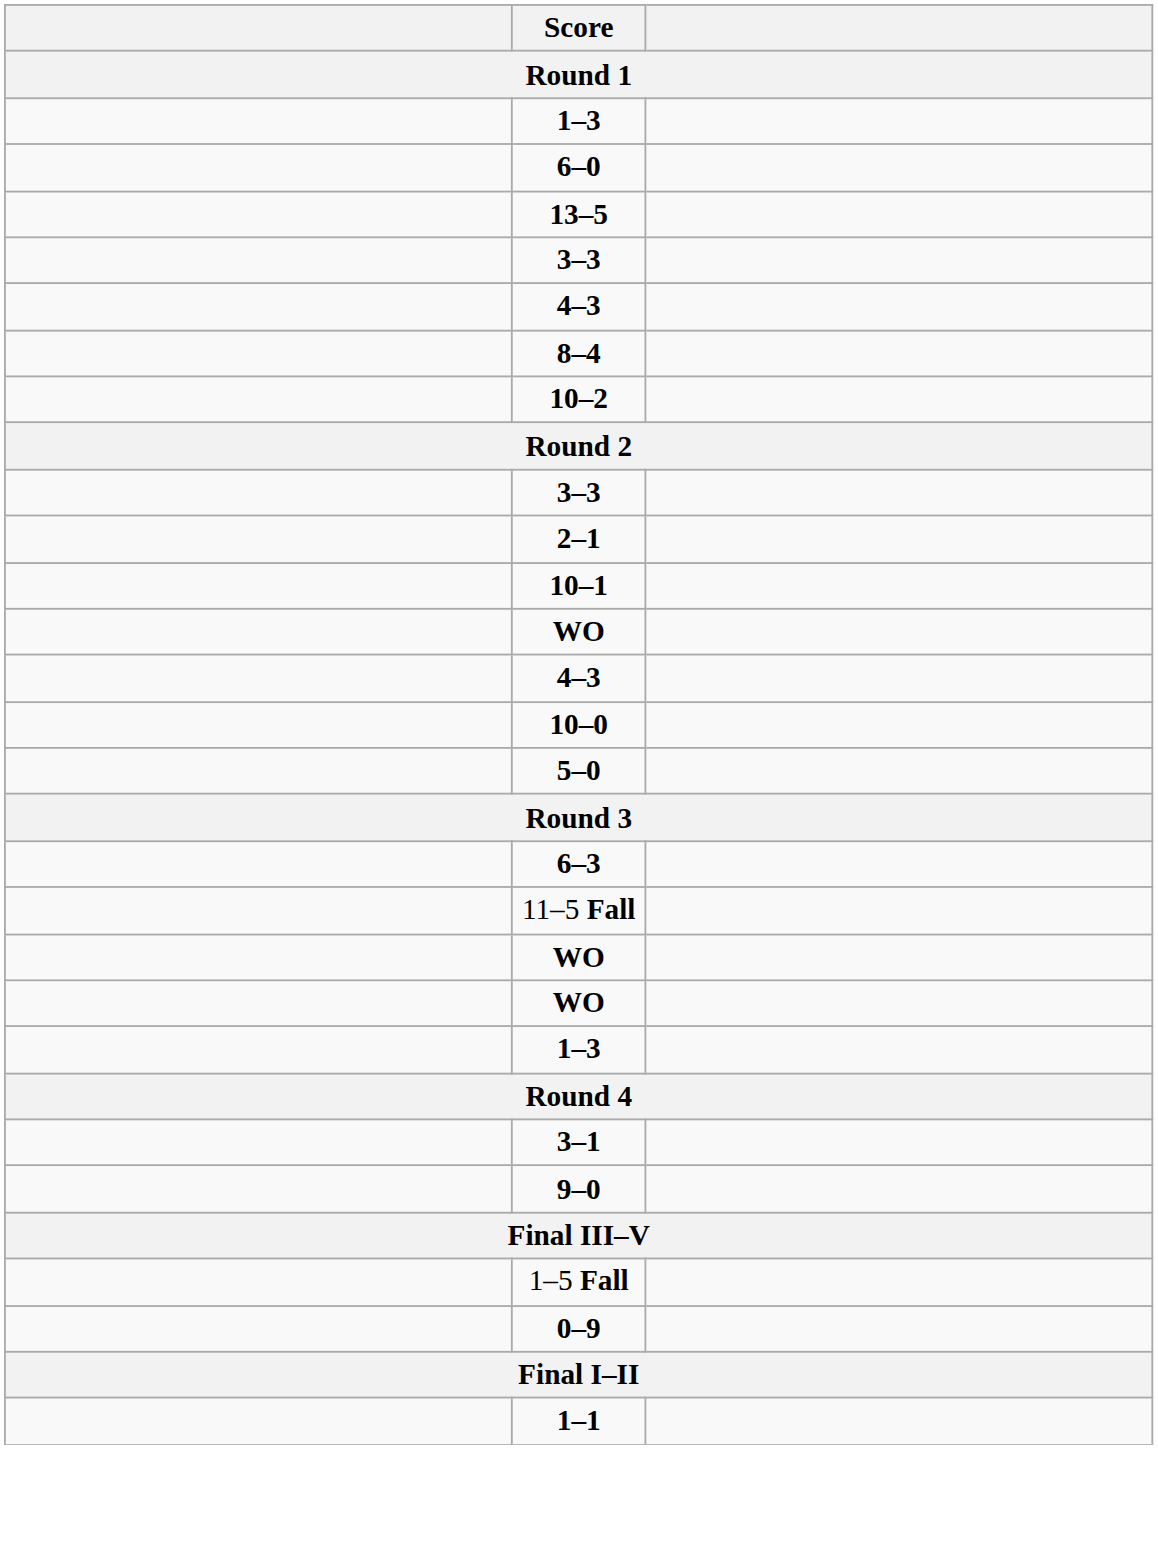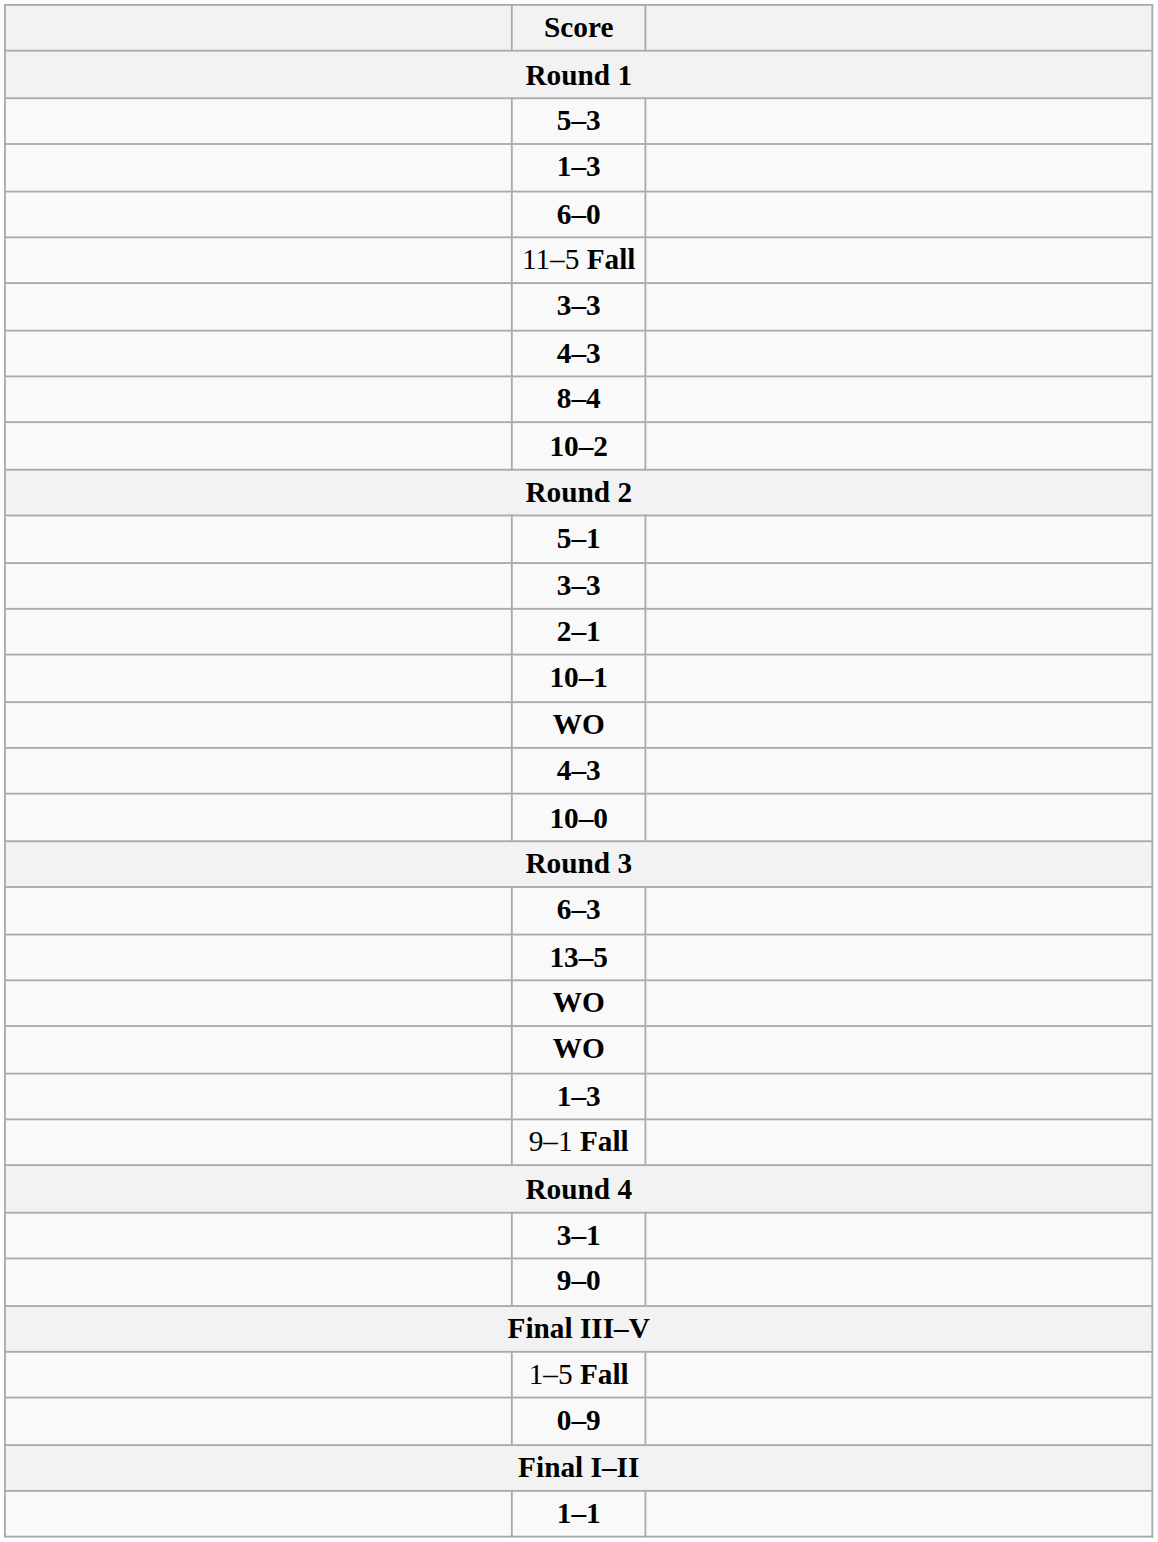 <table class="wikitable" style="text-align: left;">
 <tr>
 <th align="right" width="270"></th>
 <th width="65">Score</th>
 <th align="left" width="270"></th>
 </tr>
 <tr>
 <th colspan="3">Round 1</th>
+</tr>
+<tr>
+<td><strong></strong></td>
+<td align=center><strong>5–3</strong></td>
+<td></td>
 </tr>
 <tr>
 <td></td>
 <td align=center><strong>1–3</strong></td>
 <td><strong></strong></td>
 </tr>
 <tr>
 <td><strong></strong></td>
 <td align=center><strong>6–0</strong></td>
 <td></td>
 </tr>
 <tr>
 <td><strong></strong></td>
-<td align=center><strong>13–5</strong></td>
+<td align=center>11–5 <strong>Fall</strong></td>
 <td></td>
 </tr>
 <tr>
 <td></td>
 <td align=center><strong>3–3</strong></td>
 <td><strong></strong></td>
 </tr>
 <tr>
 <td><strong></strong></td>
 <td align=center><strong>4–3</strong></td>
 <td></td>
 </tr>
 <tr>
 <td><strong></strong></td>
 <td align=center><strong>8–4</strong></td>
 <td></td>
 </tr>
 <tr>
 <td><strong></strong></td>
 <td align=center><strong>10–2</strong></td>
 <td></td>
 </tr>
 <tr>
 <th colspan="3">Round 2</th>
+</tr>
+<tr>
+<td><strong></strong></td>
+<td align=center><strong>5–1</strong></td>
+<td></td>
 </tr>
 <tr>
 <td><strong></strong></td>
 <td align=center><strong>3–3</strong></td>
 <td></td>
 </tr>
 <tr>
 <td><strong></strong></td>
 <td align=center><strong>2–1</strong></td>
 <td></td>
 </tr>
 <tr>
 <td><strong></strong></td>
 <td align=center><strong>10–1</strong></td>
 <td></td>
 </tr>
 <tr>
 <td></td>
 <td align=center><strong>WO</strong></td>
 <td><strong></strong></td>
 </tr>
 <tr>
 <td><strong></strong></td>
 <td align=center><strong>4–3</strong></td>
 <td></td>
 </tr>
 <tr>
 <td><strong></strong></td>
 <td align=center><strong>10–0</strong></td>
 <td></td>
 </tr>
 <tr>
-<td><strong></strong></td>
-<td align=center><strong>5–0</strong></td>
-<td></td>
-</tr>
-<tr>
 <th colspan="3">Round 3</th>
 </tr>
 <tr>
 <td><strong></strong></td>
 <td align=center><strong>6–3</strong></td>
 <td></td>
 </tr>
 <tr>
 <td><strong></strong></td>
-<td align=center>11–5 <strong>Fall</strong></td>
+<td align=center><strong>13–5</strong></td>
 <td></td>
 </tr>
 <tr>
 <td></td>
 <td align=center><strong>WO</strong></td>
 <td><strong></strong></td>
 </tr>
 <tr>
 <td><strong></strong></td>
 <td align=center><strong>WO</strong></td>
 <td></td>
 </tr>
 <tr>
 <td></td>
 <td align=center><strong>1–3</strong></td>
 <td><strong></strong></td>
+</tr>
+<tr>
+<td><strong></strong></td>
+<td align=center>9–1 <strong>Fall</strong></td>
+<td></td>
 </tr>
 <tr>
 <th colspan="3">Round 4</th>
 </tr>
 <tr>
 <td><strong></strong></td>
 <td align=center><strong>3–1</strong></td>
 <td></td>
 </tr>
 <tr>
 <td><strong></strong></td>
 <td align=center><strong>9–0</strong></td>
 <td></td>
 </tr>
 <tr>
 <th colspan="3">Final III–V</th>
 </tr>
 <tr>
 <td></td>
 <td align=center>1–5 <strong>Fall</strong></td>
 <td><strong></strong></td>
 </tr>
 <tr>
 <td></td>
 <td align=center><strong>0–9</strong></td>
 <td><strong></strong></td>
 </tr>
 <tr>
 <th colspan="3">Final I–II</th>
 </tr>
 <tr>
 <td></td>
 <td align=center><strong>1–1</strong></td>
 <td><strong></strong></td>
 </tr>
 </table>
